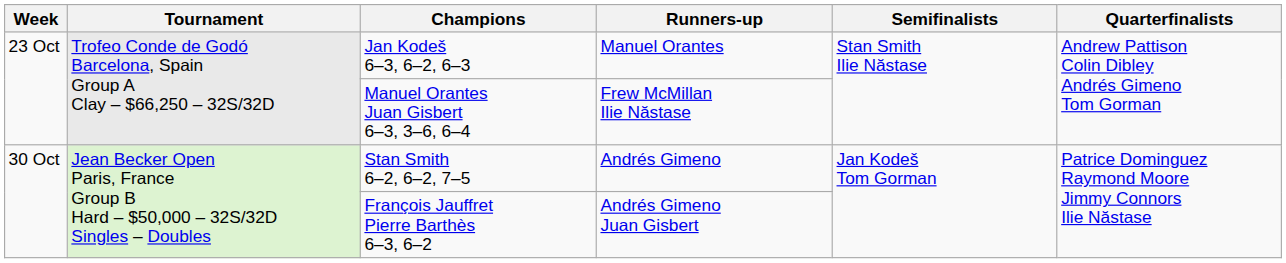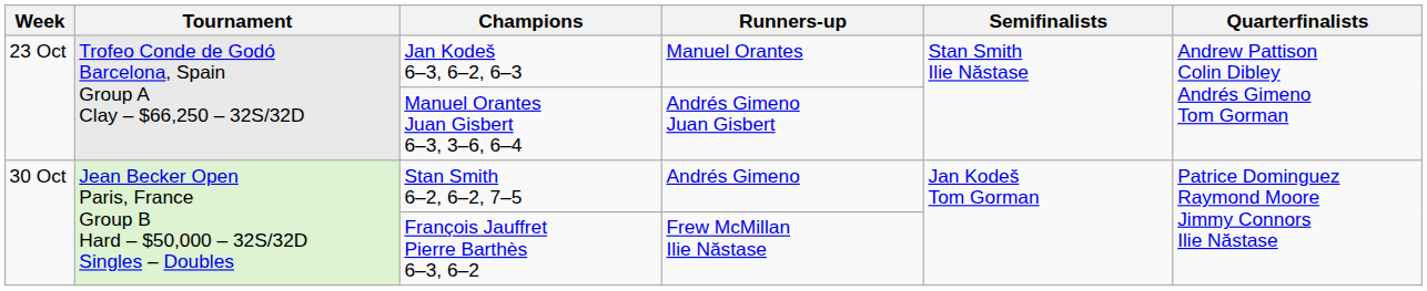 <table class=wikitable style=font-size:95%>
 <tr>
 <th style="width:48px;">Week</th>
 <th style="width:250px;">Tournament</th>
 <th style="width:200px;">Champions</th>
 <th style="width:200px;">Runners-up</th>
 <th style="width:190px;">Semifinalists</th>
 <th style="width:190px;">Quarterfinalists</th>
 </tr>
 <tr valign=top>
 <td rowspan=2>23 Oct</td>
 <td style="background:#E9E9E9;" rowspan="2"><a href='#'>Trofeo Conde de Godó</a> <br> <a href='#'>Barcelona</a>, Spain <br> Group A <br> Clay – $66,250 – 32S/32D</td>
 <td> <a href='#'>Jan Kodeš</a> <br> 6–3, 6–2, 6–3</td>
 <td> <a href='#'>Manuel Orantes</a></td>
 <td rowspan=2> <a href='#'>Stan Smith</a> <br>  <a href='#'>Ilie Năstase</a></td>
 <td rowspan=2> <a href='#'>Andrew Pattison</a> <br>  <a href='#'>Colin Dibley</a> <br>  <a href='#'>Andrés Gimeno</a> <br>  <a href='#'>Tom Gorman</a></td>
 </tr>
 <tr valign=top>
 <td> <a href='#'>Manuel Orantes</a> <br>  <a href='#'>Juan Gisbert</a> <br> 6–3, 3–6, 6–4</td>
-<td> <a href='#'>Frew McMillan</a> <br>  <a href='#'>Ilie Năstase</a></td>
+<td> <a href='#'>Andrés Gimeno</a> <br>  <a href='#'>Juan Gisbert</a></td>
 </tr>
 <tr valign=top>
 <td rowspan=2>30 Oct</td>
 <td style="background:#DDF3D1;" rowspan="2"><a href='#'>Jean Becker Open</a> <br> Paris, France <br> Group B <br> Hard – $50,000 – 32S/32D <br> <a href='#'>Singles</a> – <a href='#'>Doubles</a></td>
 <td> <a href='#'>Stan Smith</a> <br> 6–2, 6–2, 7–5</td>
 <td> <a href='#'>Andrés Gimeno</a></td>
 <td rowspan=2> <a href='#'>Jan Kodeš</a> <br>  <a href='#'>Tom Gorman</a></td>
 <td rowspan=2> <a href='#'>Patrice Dominguez</a> <br>  <a href='#'>Raymond Moore</a> <br>  <a href='#'>Jimmy Connors</a> <br>  <a href='#'>Ilie Năstase</a></td>
 </tr>
 <tr valign=top>
 <td> <a href='#'>François Jauffret</a> <br>  <a href='#'>Pierre Barthès</a> <br> 6–3, 6–2</td>
-<td> <a href='#'>Andrés Gimeno</a> <br>  <a href='#'>Juan Gisbert</a></td>
+<td> <a href='#'>Frew McMillan</a> <br>  <a href='#'>Ilie Năstase</a></td>
 </tr>
 </table>
